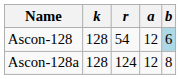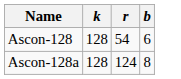 <table class="wikitable">
 <tr>
 <th>Name</th>
 <th><em>k</em></th>
 <th><em>r</em></th>
-<th><em>a</em></th>
 <th><em>b</em></th>
 </tr>
 <tr>
 <td>Ascon-128</td>
 <td>128</td>
 <td>54</td>
-<td>12</td>
-<td style="background: lightblue;">6</td>
+<td>6</td>
 </tr>
 <tr>
 <td>Ascon-128a</td>
 <td>128</td>
 <td>124</td>
-<td>12</td>
 <td>8</td>
 </tr>
 </table>
